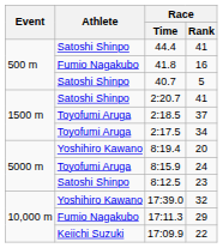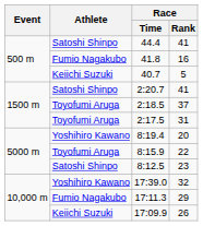 <table class="wikitable" border="1" style="font-size:90%">
 <tr>
 <th rowspan=2>Event</th>
 <th rowspan=2>Athlete</th>
 <th colspan=2>Race</th>
 </tr>
 <tr>
 <th>Time</th>
 <th>Rank</th>
 </tr>
 <tr>
 <td rowspan=3>500 m</td>
 <td><a href='#'>Satoshi Shinpo</a></td>
 <td align=center>44.4</td>
 <td align=center>41</td>
 </tr>
 <tr>
 <td><a href='#'>Fumio Nagakubo</a></td>
 <td align=center>41.8</td>
 <td align=center>16</td>
 </tr>
 <tr>
-<td><a href='#'>Satoshi Shinpo</a></td>
+<td><a href='#'>Keiichi Suzuki</a></td>
 <td align=center>40.7</td>
 <td align=center>5</td>
 </tr>
 <tr>
 <td rowspan=3>1500 m</td>
 <td><a href='#'>Satoshi Shinpo</a></td>
 <td align=center>2:20.7</td>
 <td align=center>41</td>
 </tr>
 <tr>
 <td><a href='#'>Toyofumi Aruga</a></td>
 <td align=center>2:18.5</td>
 <td align=center>37</td>
 </tr>
 <tr>
 <td><a href='#'>Toyofumi Aruga</a></td>
 <td align=center>2:17.5</td>
-<td align=center>34</td>
+<td align=center>31</td>
 </tr>
 <tr>
 <td rowspan=3>5000 m</td>
 <td><a href='#'>Yoshihiro Kawano</a></td>
 <td align=center>8:19.4</td>
 <td align=center>20</td>
 </tr>
 <tr>
 <td><a href='#'>Toyofumi Aruga</a></td>
 <td align=center>8:15.9</td>
-<td align=center>24</td>
+<td align=center>22</td>
 </tr>
 <tr>
 <td><a href='#'>Satoshi Shinpo</a></td>
 <td align=center>8:12.5</td>
 <td align=center>23</td>
 </tr>
 <tr>
 <td rowspan=3>10,000 m</td>
 <td><a href='#'>Yoshihiro Kawano</a></td>
 <td align=center>17:39.0</td>
 <td align=center>32</td>
 </tr>
 <tr>
 <td><a href='#'>Fumio Nagakubo</a></td>
 <td align=center>17:11.3</td>
 <td align=center>29</td>
 </tr>
 <tr>
 <td><a href='#'>Keiichi Suzuki</a></td>
 <td align=center>17:09.9</td>
-<td align=center>22</td>
+<td align=center>26</td>
 </tr>
 </table>
